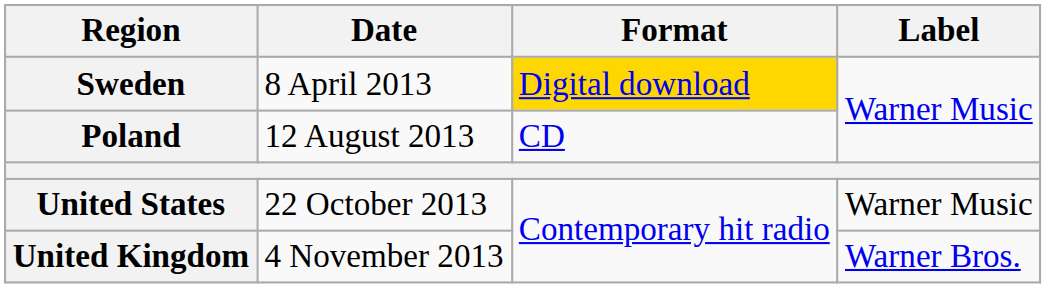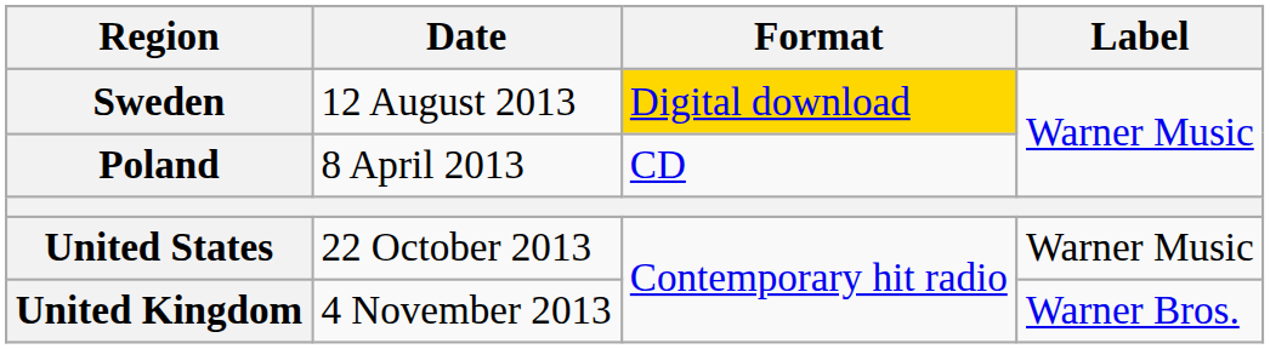 <table class="wikitable sortable plainrowheaders">
 <tr>
 <th scope="col">Region</th>
 <th scope="col">Date</th>
 <th scope="col">Format</th>
 <th scope="col">Label</th>
 </tr>
 <tr>
 <th scope="row">Sweden</th>
-<td>8 April 2013</td>
+<td>12 August 2013</td>
 <td style="background: gold;"><a href='#'>Digital download</a></td>
 <td rowspan="2"><a href='#'>Warner Music</a></td>
 </tr>
 <tr>
 <th scope="row">Poland</th>
-<td>12 August 2013</td>
+<td>8 April 2013</td>
 <td><a href='#'>CD</a></td>
 </tr>
 <tr>
 <th scope="col" colspan="4"></th>
 </tr>
 <tr>
 <th scope="row">United States</th>
 <td>22 October 2013</td>
 <td rowspan="2"><a href='#'>Contemporary hit radio</a></td>
 <td>Warner Music</td>
 </tr>
 <tr>
 <th scope="row">United Kingdom</th>
 <td>4 November 2013</td>
 <td><a href='#'>Warner Bros.</a></td>
 </tr>
 </table>
